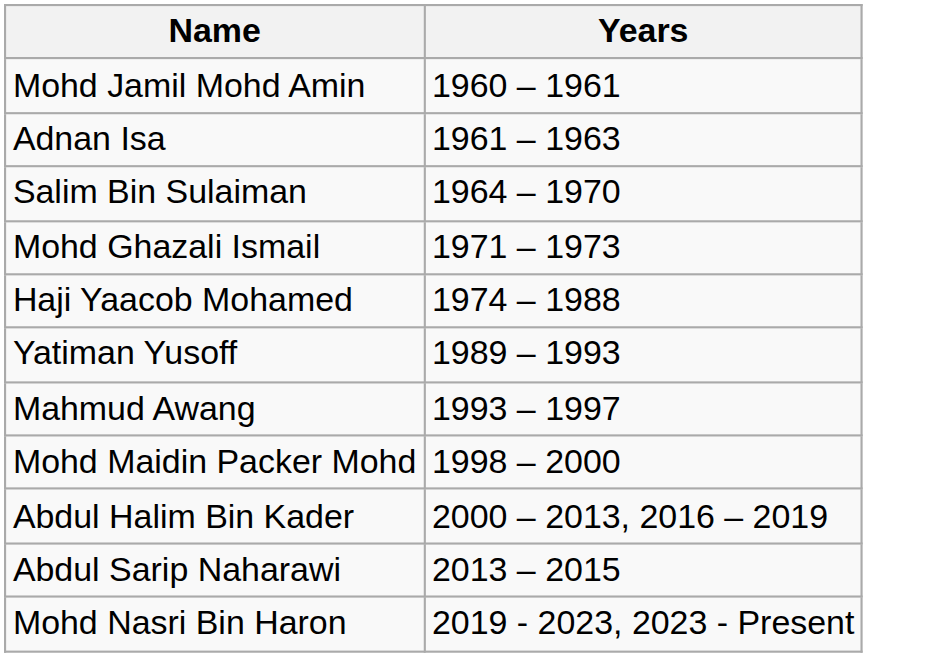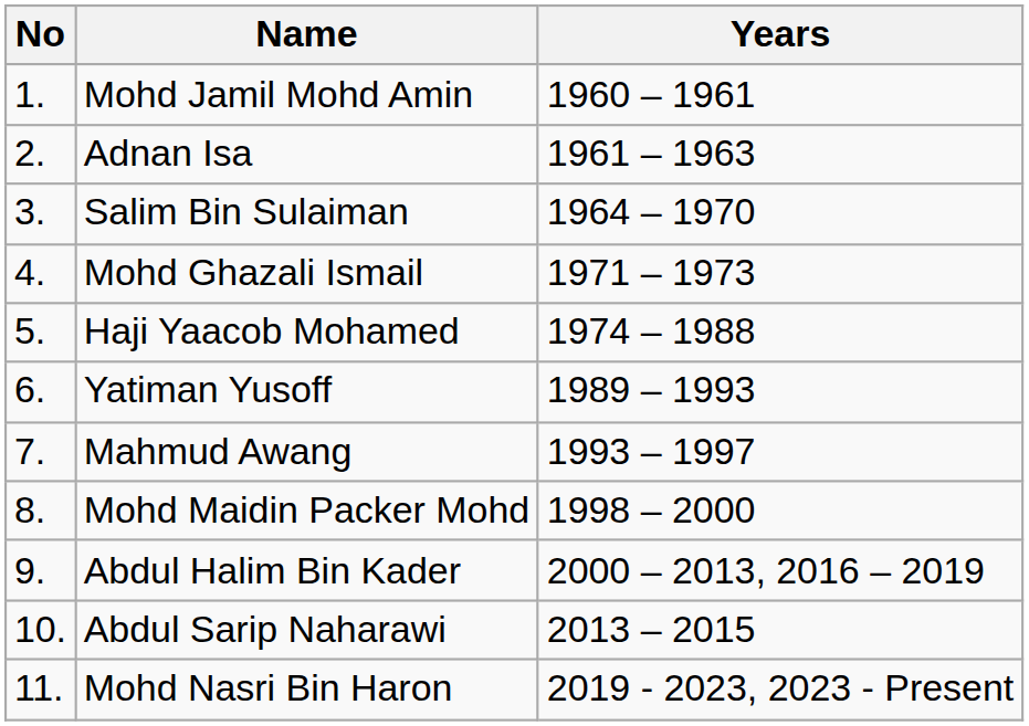 <table class="wikitable">
 <tr>
+<th>No</th>
 <th>Name</th>
 <th>Years</th>
 </tr>
 <tr>
+<td>1.</td>
 <td>Mohd Jamil Mohd Amin</td>
 <td>1960 – 1961</td>
 </tr>
 <tr>
+<td>2.</td>
 <td>Adnan Isa</td>
 <td>1961 – 1963</td>
 </tr>
 <tr>
+<td>3.</td>
 <td>Salim Bin Sulaiman</td>
 <td>1964 – 1970</td>
 </tr>
 <tr>
+<td>4.</td>
 <td>Mohd Ghazali Ismail</td>
 <td>1971 – 1973</td>
 </tr>
 <tr>
+<td>5.</td>
 <td>Haji Yaacob Mohamed</td>
 <td>1974 – 1988</td>
 </tr>
 <tr>
+<td>6.</td>
 <td>Yatiman Yusoff</td>
 <td>1989 – 1993</td>
 </tr>
 <tr>
+<td>7.</td>
 <td>Mahmud Awang</td>
 <td>1993 – 1997</td>
 </tr>
 <tr>
+<td>8.</td>
 <td>Mohd Maidin Packer Mohd</td>
 <td>1998 – 2000</td>
 </tr>
 <tr>
+<td>9.</td>
 <td>Abdul Halim Bin Kader</td>
 <td>2000 – 2013, 2016 – 2019</td>
 </tr>
 <tr>
+<td>10.</td>
 <td>Abdul Sarip Naharawi</td>
 <td>2013 – 2015</td>
 </tr>
 <tr>
+<td>11.</td>
 <td>Mohd Nasri Bin Haron</td>
 <td>2019 - 2023, 2023 - Present</td>
 </tr>
 </table>
